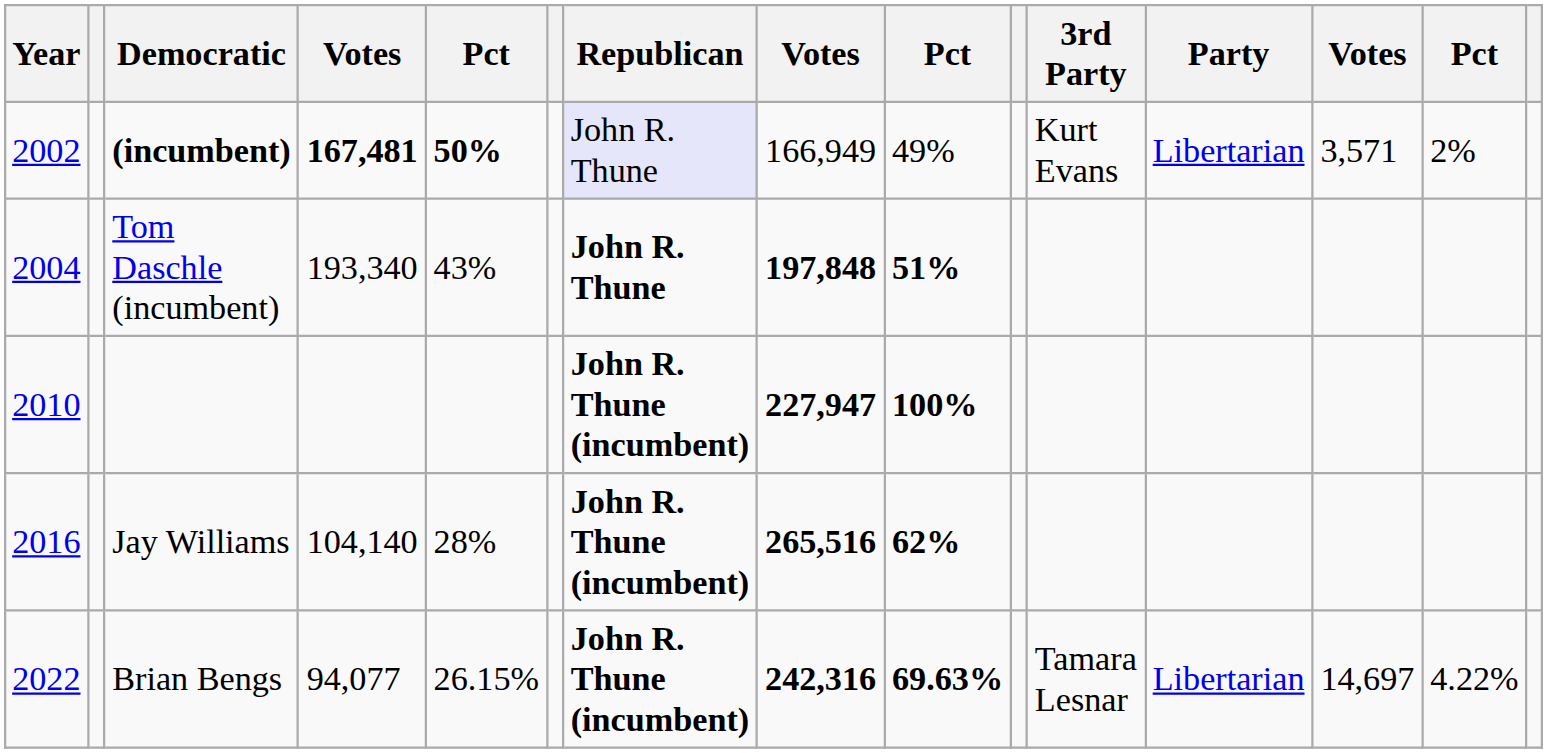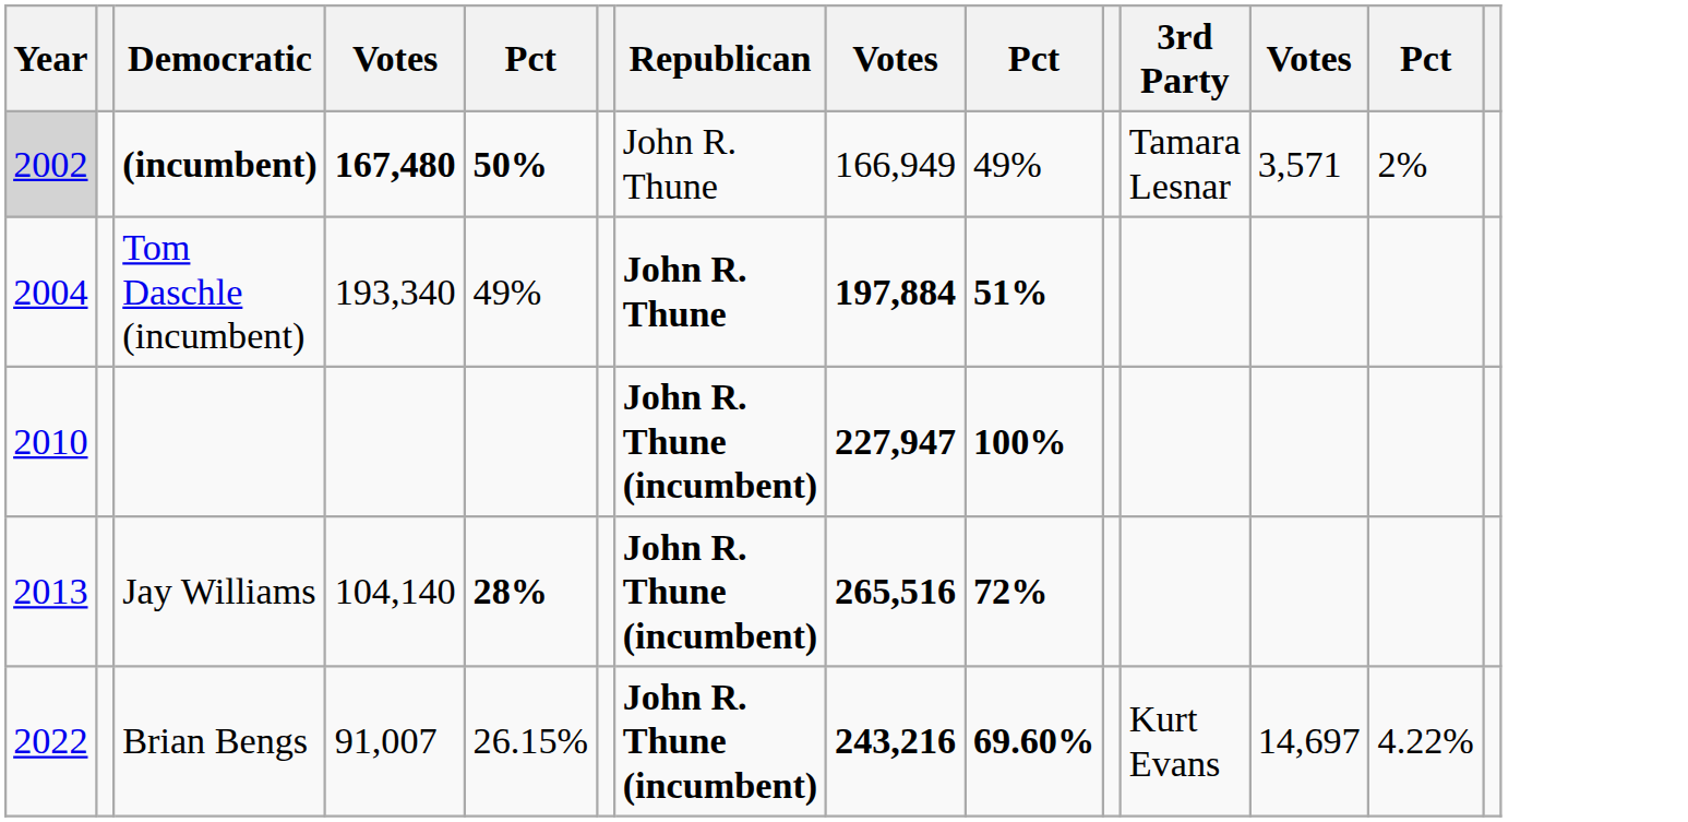 <table class="wikitable" style="margin:0.5em ; font-size:95%">
 <tr>
 <th>Year</th>
 <th></th>
 <th>Democratic</th>
 <th>Votes</th>
 <th>Pct</th>
 <th></th>
 <th>Republican</th>
 <th>Votes</th>
 <th>Pct</th>
 <th></th>
 <th>3rd Party</th>
-<th>Party</th>
 <th>Votes</th>
 <th>Pct</th>
 <th></th>
 </tr>
 <tr>
-<td><a href='#'>2002</a></td>
+<td style="background: lightgrey;"><a href='#'>2002</a></td>
 <td></td>
 <td> <strong>(incumbent)</strong></td>
-<td><strong>167,481</strong></td>
+<td><strong>167,480</strong></td>
 <td><strong>50%</strong></td>
 <td></td>
-<td style="background: lavender;">John R. Thune</td>
+<td>John R. Thune</td>
 <td>166,949</td>
 <td>49%</td>
 <td></td>
-<td>Kurt Evans</td>
-<td><a href='#'>Libertarian</a></td>
+<td>Tamara Lesnar</td>
 <td>3,571</td>
 <td>2%</td>
 <td></td>
 </tr>
 <tr>
 <td><a href='#'>2004</a></td>
 <td></td>
 <td><a href='#'>Tom Daschle</a> (incumbent)</td>
 <td>193,340</td>
-<td>43%</td>
+<td>49%</td>
 <td></td>
 <td><strong>John R. Thune</strong></td>
-<td><strong>197,848</strong></td>
+<td><strong>197,884</strong></td>
 <td><strong>51%</strong></td>
-<td></td>
 <td></td>
 <td></td>
 <td></td>
 <td></td>
 <td></td>
 </tr>
 <tr>
 <td><a href='#'>2010</a></td>
 <td></td>
 <td></td>
 <td></td>
 <td></td>
 <td></td>
 <td><strong>John R. Thune</strong> <strong>(incumbent)</strong></td>
 <td><strong>227,947</strong></td>
 <td><strong>100%</strong></td>
 <td></td>
 <td></td>
 <td></td>
 <td></td>
 <td></td>
-<td></td>
 </tr>
 <tr>
-<td><a href='#'>2016</a></td>
+<td><a href='#'>2013</a></td>
 <td></td>
 <td>Jay Williams</td>
 <td>104,140</td>
-<td>28%</td>
+<td><strong>28%</strong></td>
 <td></td>
 <td><strong>John R. Thune</strong> <strong>(incumbent)</strong></td>
 <td><strong>265,516</strong></td>
-<td><strong>62%</strong></td>
-<td></td>
+<td><strong>72%</strong></td>
 <td></td>
 <td></td>
 <td></td>
 <td></td>
 <td></td>
 </tr>
 <tr>
 <td><a href='#'>2022</a></td>
 <td></td>
 <td>Brian Bengs</td>
-<td>94,077</td>
+<td>91,007</td>
 <td>26.15%</td>
 <td></td>
 <td><strong>John R. Thune</strong> <strong>(incumbent)</strong></td>
-<td><strong>242,316</strong></td>
-<td><strong>69.63%</strong></td>
+<td><strong>243,216</strong></td>
+<td><strong>69.60%</strong></td>
 <td></td>
-<td>Tamara Lesnar</td>
-<td><a href='#'>Libertarian</a></td>
+<td>Kurt Evans</td>
 <td>14,697</td>
 <td>4.22%</td>
 <td></td>
 </tr>
 </table>
